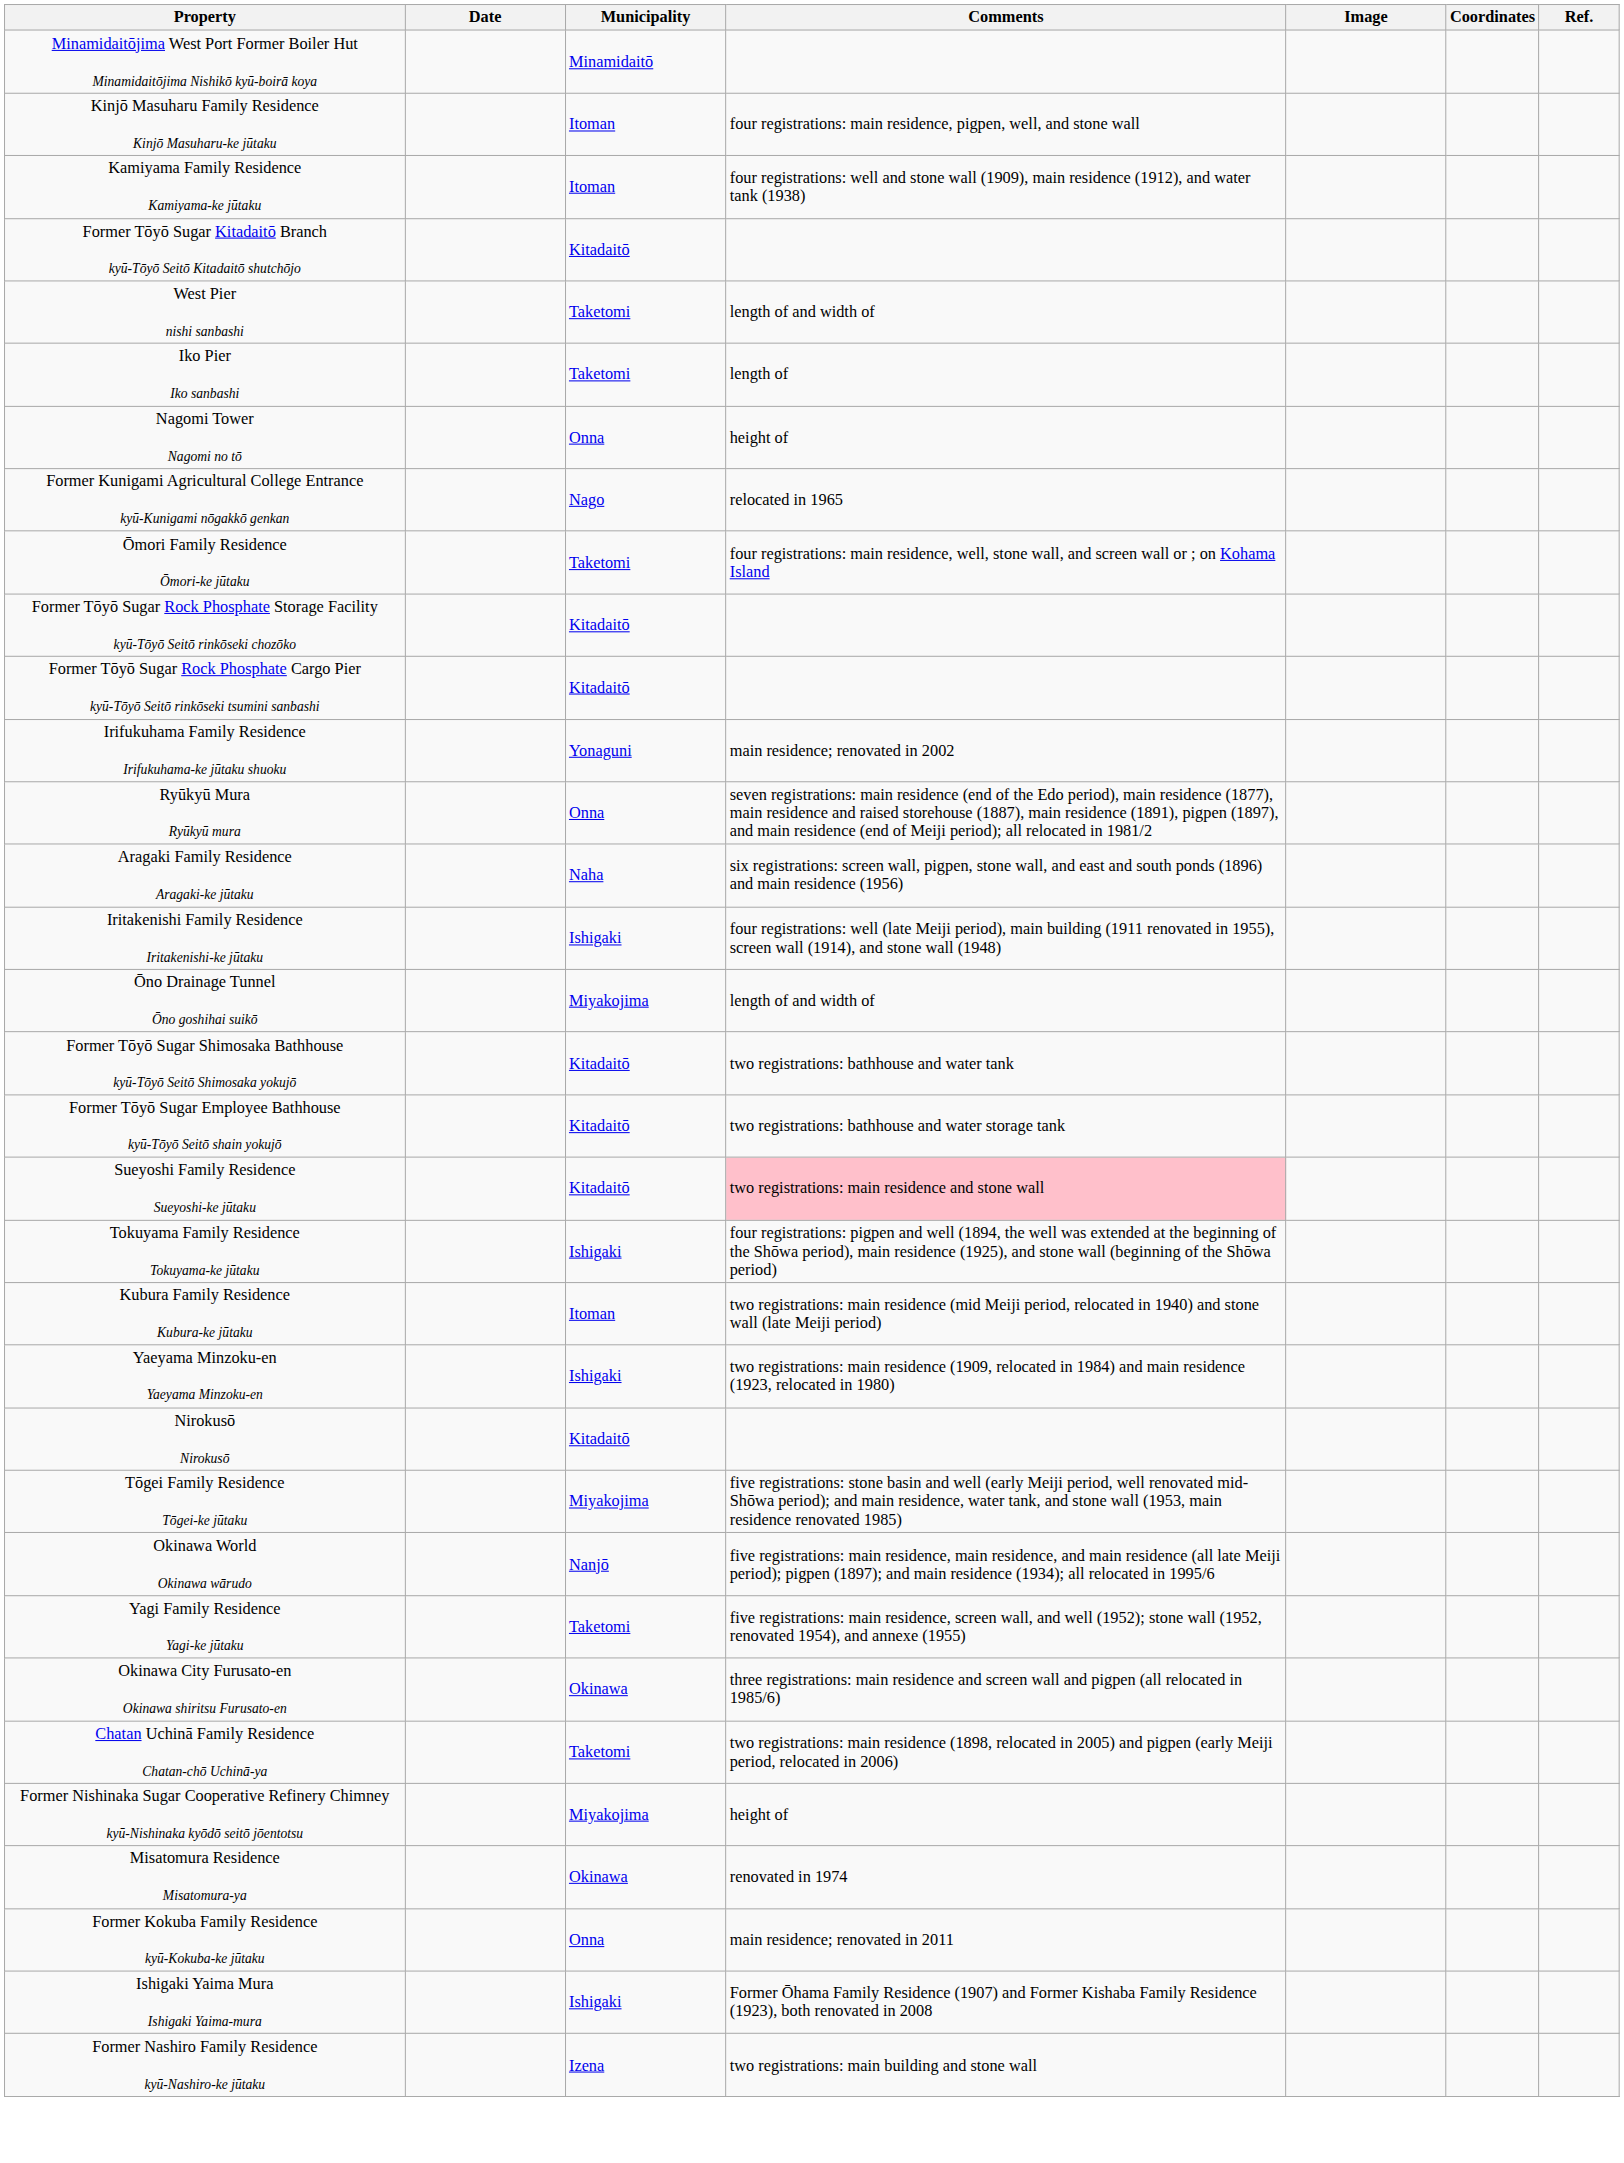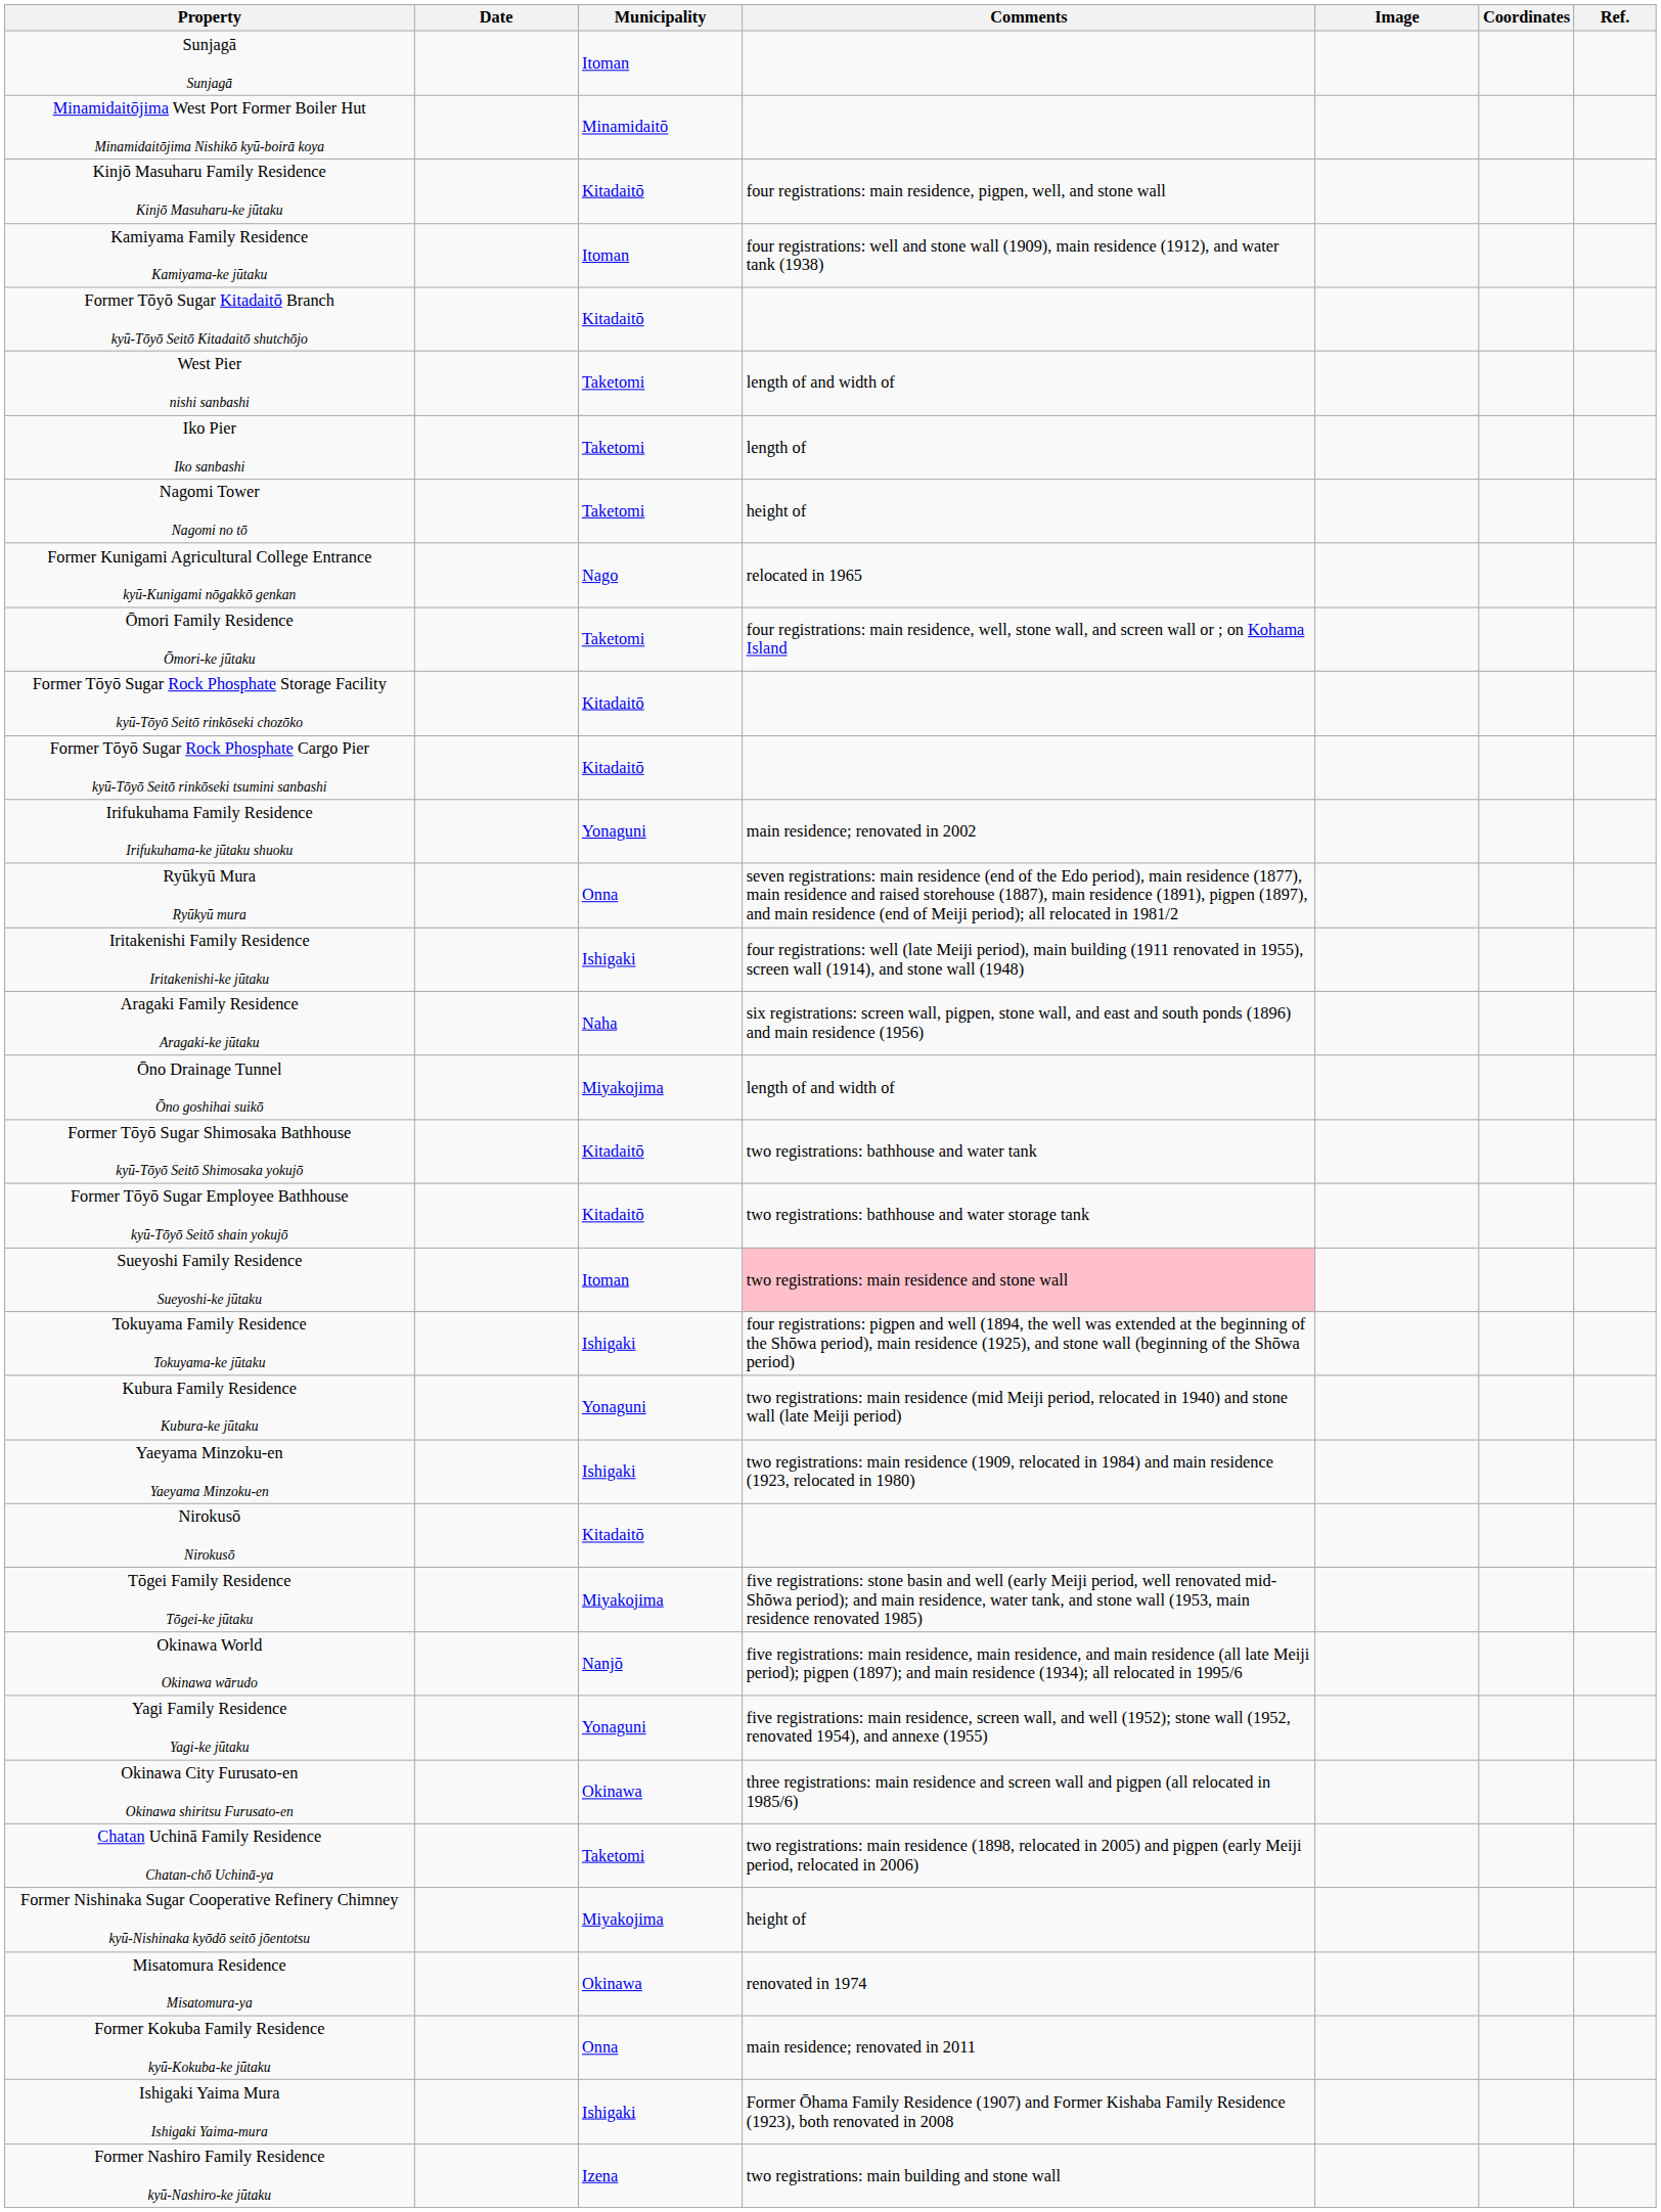 <table class="wikitable sortable"  style="width:100%;">
 <tr>
 <th width="25%" align="left">Property</th>
 <th width="10%" align="left" data-sort-type="number">Date</th>
 <th width="10%" align="left">Municipality</th>
 <th width="35%" align="left" class="unsortable">Comments</th>
 <th width="10%" align="left" class="unsortable">Image</th>
 <th width="5%" align="left" class="unsortable">Coordinates</th>
 <th width="5%" align="left" class="unsortable">Ref.</th>
+</tr>
+<tr>
+<td align="center">Sunjagā<br><br><small><em>Sunjagā</em></small></td>
+<td></td>
+<td><a href='#'>Itoman</a></td>
+<td></td>
+<td></td>
+<td></td>
+<td></td>
 </tr>
 <tr>
 <td align="center"><a href='#'>Minamidaitōjima</a> West Port Former Boiler Hut<br><br><small><em>Minamidaitōjima Nishikō kyū-boirā koya</em></small></td>
 <td></td>
 <td><a href='#'>Minamidaitō</a></td>
 <td></td>
 <td></td>
 <td></td>
 <td></td>
 </tr>
 <tr>
 <td align="center">Kinjō Masuharu Family Residence<br><br><small><em>Kinjō Masuharu-ke jūtaku</em></small></td>
 <td></td>
-<td><a href='#'>Itoman</a></td>
+<td><a href='#'>Kitadaitō</a></td>
 <td>four registrations: main residence, pigpen, well, and stone wall</td>
 <td></td>
 <td></td>
 <td>   </td>
 </tr>
 <tr>
 <td align="center">Kamiyama Family Residence<br><br><small><em>Kamiyama-ke jūtaku</em></small></td>
 <td></td>
 <td><a href='#'>Itoman</a></td>
 <td>four registrations: well and stone wall (1909), main residence (1912), and water tank (1938)</td>
 <td></td>
 <td></td>
 <td>   </td>
 </tr>
 <tr>
 <td align="center">Former Tōyō Sugar <a href='#'>Kitadaitō</a> Branch<br><br><small><em>kyū-Tōyō Seitō Kitadaitō shutchōjo</em></small></td>
 <td></td>
 <td><a href='#'>Kitadaitō</a></td>
 <td></td>
 <td></td>
 <td></td>
 <td></td>
 </tr>
 <tr>
 <td align="center">West Pier<br><br><small><em>nishi sanbashi</em></small></td>
 <td></td>
 <td><a href='#'>Taketomi</a></td>
 <td>length of  and width of </td>
 <td></td>
 <td></td>
 <td></td>
 </tr>
 <tr>
 <td align="center">Iko Pier<br><br><small><em>Iko sanbashi</em></small></td>
 <td></td>
 <td><a href='#'>Taketomi</a></td>
 <td>length of </td>
 <td></td>
 <td></td>
 <td></td>
 </tr>
 <tr>
 <td align="center">Nagomi Tower<br><br><small><em>Nagomi no tō</em></small></td>
 <td></td>
-<td><a href='#'>Onna</a></td>
+<td><a href='#'>Taketomi</a></td>
 <td>height of </td>
 <td></td>
 <td></td>
 <td></td>
 </tr>
 <tr>
 <td align="center">Former Kunigami Agricultural College Entrance<br><br><small><em>kyū-Kunigami nōgakkō genkan</em></small></td>
 <td></td>
 <td><a href='#'>Nago</a></td>
 <td>relocated in 1965</td>
 <td></td>
 <td></td>
 <td></td>
 </tr>
 <tr>
 <td align="center">Ōmori Family Residence<br><br><small><em>Ōmori-ke jūtaku</em></small></td>
 <td></td>
 <td><a href='#'>Taketomi</a></td>
 <td>four registrations: main residence, well, stone wall, and screen wall or ; on <a href='#'>Kohama Island</a></td>
 <td></td>
 <td></td>
 <td>   </td>
 </tr>
 <tr>
 <td align="center">Former Tōyō Sugar <a href='#'>Rock Phosphate</a> Storage Facility<br><br><small><em>kyū-Tōyō Seitō rinkōseki chozōko</em></small></td>
 <td></td>
 <td><a href='#'>Kitadaitō</a></td>
 <td></td>
 <td></td>
 <td></td>
 <td></td>
 </tr>
 <tr>
 <td align="center">Former Tōyō Sugar <a href='#'>Rock Phosphate</a> Cargo Pier<br><br><small><em>kyū-Tōyō Seitō rinkōseki tsumini sanbashi</em></small></td>
 <td></td>
 <td><a href='#'>Kitadaitō</a></td>
 <td></td>
 <td></td>
 <td></td>
 <td></td>
 </tr>
 <tr>
 <td align="center">Irifukuhama Family Residence<br><br><small><em>Irifukuhama-ke jūtaku shuoku</em></small></td>
 <td></td>
 <td><a href='#'>Yonaguni</a></td>
 <td>main residence; renovated in 2002</td>
 <td></td>
 <td></td>
 <td></td>
 </tr>
 <tr>
 <td align="center">Ryūkyū Mura<br><br><small><em>Ryūkyū mura</em></small></td>
 <td></td>
 <td><a href='#'>Onna</a></td>
 <td>seven registrations:  main residence (end of the Edo period),  main residence (1877),  main residence and raised storehouse (1887),  main residence (1891),  pigpen (1897), and  main residence (end of Meiji period); all relocated in 1981/2</td>
 <td></td>
 <td></td>
 <td>      </td>
 </tr>
 <tr>
+<td align="center">Iritakenishi Family Residence<br><br><small><em>Iritakenishi-ke jūtaku</em></small></td>
+<td></td>
+<td><a href='#'>Ishigaki</a></td>
+<td>four registrations: well (late Meiji period), main building (1911 renovated in 1955), screen wall (1914), and stone wall (1948)</td>
+<td></td>
+<td></td>
+<td>   </td>
+</tr>
+<tr>
 <td align="center">Aragaki Family Residence<br><br><small><em>Aragaki-ke jūtaku</em></small></td>
 <td></td>
 <td><a href='#'>Naha</a></td>
 <td>six registrations: screen wall, pigpen, stone wall, and east and south ponds (1896) and main residence (1956)</td>
 <td></td>
 <td></td>
 <td>     </td>
-</tr>
-<tr>
-<td align="center">Iritakenishi Family Residence<br><br><small><em>Iritakenishi-ke jūtaku</em></small></td>
-<td></td>
-<td><a href='#'>Ishigaki</a></td>
-<td>four registrations: well (late Meiji period), main building (1911 renovated in 1955), screen wall (1914), and stone wall (1948)</td>
-<td></td>
-<td></td>
-<td>   </td>
 </tr>
 <tr>
 <td align="center">Ōno Drainage Tunnel<br><br><small><em>Ōno goshihai suikō</em></small></td>
 <td></td>
 <td><a href='#'>Miyakojima</a></td>
 <td>length of  and width of </td>
 <td></td>
 <td></td>
 <td></td>
 </tr>
 <tr>
 <td align="center">Former Tōyō Sugar Shimosaka Bathhouse<br><br><small><em>kyū-Tōyō Seitō Shimosaka yokujō</em></small></td>
 <td></td>
 <td><a href='#'>Kitadaitō</a></td>
 <td>two registrations: bathhouse and water tank</td>
 <td></td>
 <td></td>
 <td> </td>
 </tr>
 <tr>
 <td align="center">Former Tōyō Sugar Employee Bathhouse<br><br><small><em>kyū-Tōyō Seitō shain yokujō</em></small></td>
 <td></td>
 <td><a href='#'>Kitadaitō</a></td>
 <td>two registrations: bathhouse and water storage tank</td>
 <td></td>
 <td></td>
 <td> </td>
 </tr>
 <tr>
 <td align="center">Sueyoshi Family Residence<br><br><small><em>Sueyoshi-ke jūtaku</em></small></td>
 <td></td>
-<td><a href='#'>Kitadaitō</a></td>
+<td><a href='#'>Itoman</a></td>
 <td style="background: pink;">two registrations: main residence and stone wall</td>
 <td></td>
 <td></td>
 <td> </td>
 </tr>
 <tr>
 <td align="center">Tokuyama Family Residence<br><br><small><em>Tokuyama-ke jūtaku</em></small></td>
 <td></td>
 <td><a href='#'>Ishigaki</a></td>
 <td>four registrations: pigpen and well (1894, the well was extended at the beginning of the Shōwa period), main residence (1925), and stone wall (beginning of the Shōwa period)</td>
 <td></td>
 <td></td>
 <td>   </td>
 </tr>
 <tr>
 <td align="center">Kubura Family Residence<br><br><small><em>Kubura-ke jūtaku</em></small></td>
 <td></td>
-<td><a href='#'>Itoman</a></td>
+<td><a href='#'>Yonaguni</a></td>
 <td>two registrations: main residence (mid Meiji period, relocated in 1940) and stone wall (late Meiji period)</td>
 <td></td>
 <td></td>
 <td> </td>
 </tr>
 <tr>
 <td align="center">Yaeyama Minzoku-en<br><br><small><em>Yaeyama Minzoku-en</em></small></td>
 <td></td>
 <td><a href='#'>Ishigaki</a></td>
 <td>two registrations:  main residence (1909, relocated in 1984) and  main residence (1923, relocated in 1980)</td>
 <td></td>
 <td></td>
 <td> </td>
 </tr>
 <tr>
 <td align="center">Nirokusō<br><br><small><em>Nirokusō</em></small></td>
 <td></td>
 <td><a href='#'>Kitadaitō</a></td>
 <td></td>
 <td></td>
 <td></td>
 <td></td>
 </tr>
 <tr>
 <td align="center">Tōgei Family Residence<br><br><small><em>Tōgei-ke jūtaku</em></small></td>
 <td></td>
 <td><a href='#'>Miyakojima</a></td>
 <td>five registrations: stone basin and well (early Meiji period, well renovated mid-Shōwa period); and main residence, water tank, and stone wall (1953, main residence renovated 1985)</td>
 <td></td>
 <td></td>
 <td>    </td>
 </tr>
 <tr>
 <td align="center">Okinawa World<br><br><small><em>Okinawa wārudo</em></small></td>
 <td></td>
 <td><a href='#'>Nanjō</a></td>
 <td>five registrations:  main residence,  main residence, and  main residence (all late Meiji period);  pigpen (1897); and  main residence (1934); all relocated in 1995/6</td>
 <td></td>
 <td></td>
 <td>    </td>
 </tr>
 <tr>
 <td align="center">Yagi Family Residence<br><br><small><em>Yagi-ke jūtaku</em></small></td>
 <td></td>
-<td><a href='#'>Taketomi</a></td>
+<td><a href='#'>Yonaguni</a></td>
 <td>five registrations: main residence, screen wall, and well (1952); stone wall (1952, renovated 1954), and annexe (1955)</td>
 <td></td>
 <td></td>
 <td>    </td>
 </tr>
 <tr>
 <td align="center">Okinawa City Furusato-en<br><br><small><em>Okinawa shiritsu Furusato-en</em></small></td>
 <td></td>
 <td><a href='#'>Okinawa</a></td>
 <td>three registrations:  main residence and screen wall and  pigpen (all relocated in 1985/6)</td>
 <td></td>
 <td></td>
 <td>  </td>
 </tr>
 <tr>
 <td align="center"><a href='#'>Chatan</a> Uchinā Family Residence<br><br><small><em>Chatan-chō Uchinā-ya</em></small></td>
 <td></td>
 <td><a href='#'>Taketomi</a></td>
 <td>two registrations: main residence (1898, relocated in 2005) and pigpen (early Meiji period, relocated in 2006)</td>
 <td></td>
 <td></td>
 <td> </td>
 </tr>
 <tr>
 <td align="center">Former Nishinaka Sugar Cooperative Refinery Chimney<br><br><small><em>kyū-Nishinaka kyōdō seitō jōentotsu</em></small></td>
 <td></td>
 <td><a href='#'>Miyakojima</a></td>
 <td>height of </td>
 <td></td>
 <td></td>
 <td></td>
 </tr>
 <tr>
 <td align="center">Misatomura Residence<br><br><small><em>Misatomura-ya</em></small></td>
 <td></td>
 <td><a href='#'>Okinawa</a></td>
 <td>renovated in 1974</td>
 <td></td>
 <td></td>
 <td></td>
 </tr>
 <tr>
 <td align="center">Former Kokuba Family Residence<br><br><small><em>kyū-Kokuba-ke jūtaku</em></small></td>
 <td></td>
 <td><a href='#'>Onna</a></td>
 <td>main residence; renovated in 2011</td>
 <td></td>
 <td></td>
 <td></td>
 </tr>
 <tr>
 <td align="center">Ishigaki Yaima Mura<br><br><small><em>Ishigaki Yaima-mura</em></small></td>
 <td></td>
 <td><a href='#'>Ishigaki</a></td>
 <td>Former Ōhama Family Residence (1907) and Former Kishaba Family Residence (1923), both renovated in 2008</td>
 <td></td>
 <td></td>
 <td> </td>
 </tr>
 <tr>
 <td align="center">Former Nashiro Family Residence<br><br><small><em>kyū-Nashiro-ke jūtaku</em></small></td>
 <td></td>
 <td><a href='#'>Izena</a></td>
 <td>two registrations: main building and stone wall</td>
 <td></td>
 <td></td>
 <td> </td>
 </tr>
 <tr>
 </tr>
 </table>
